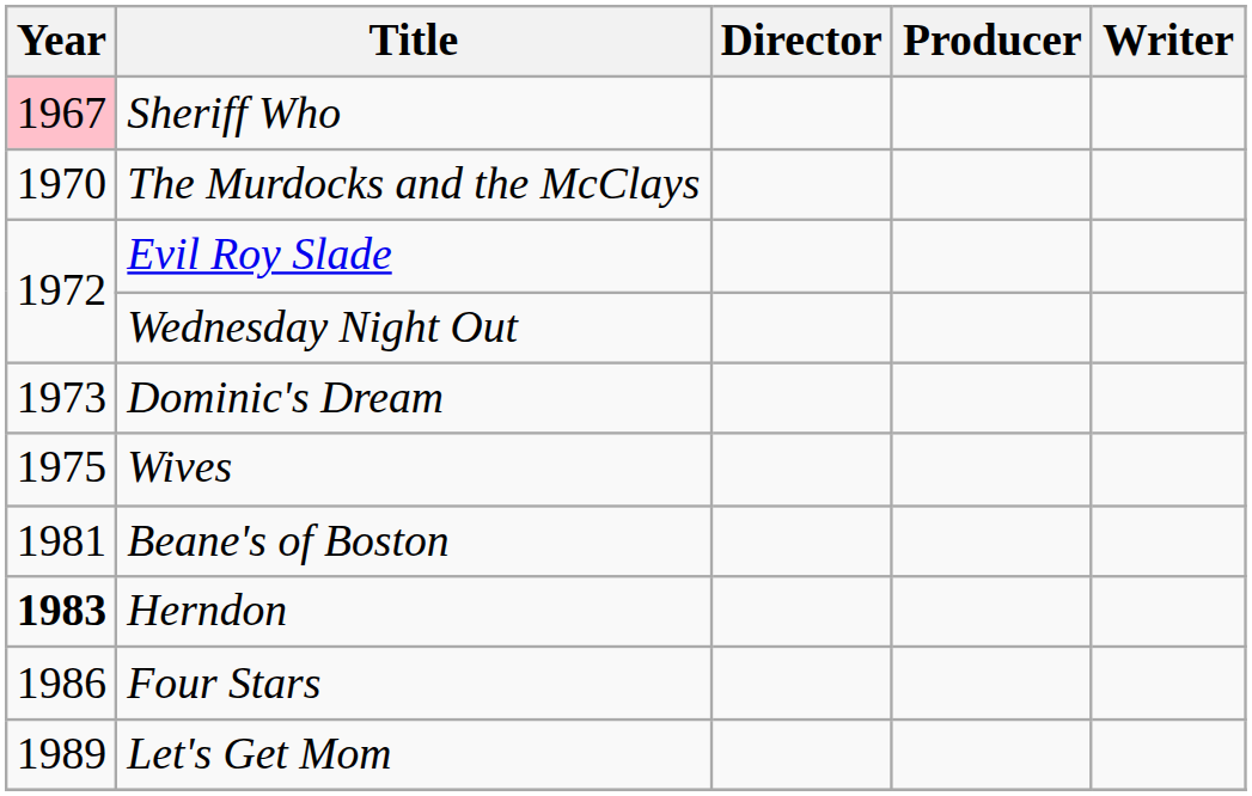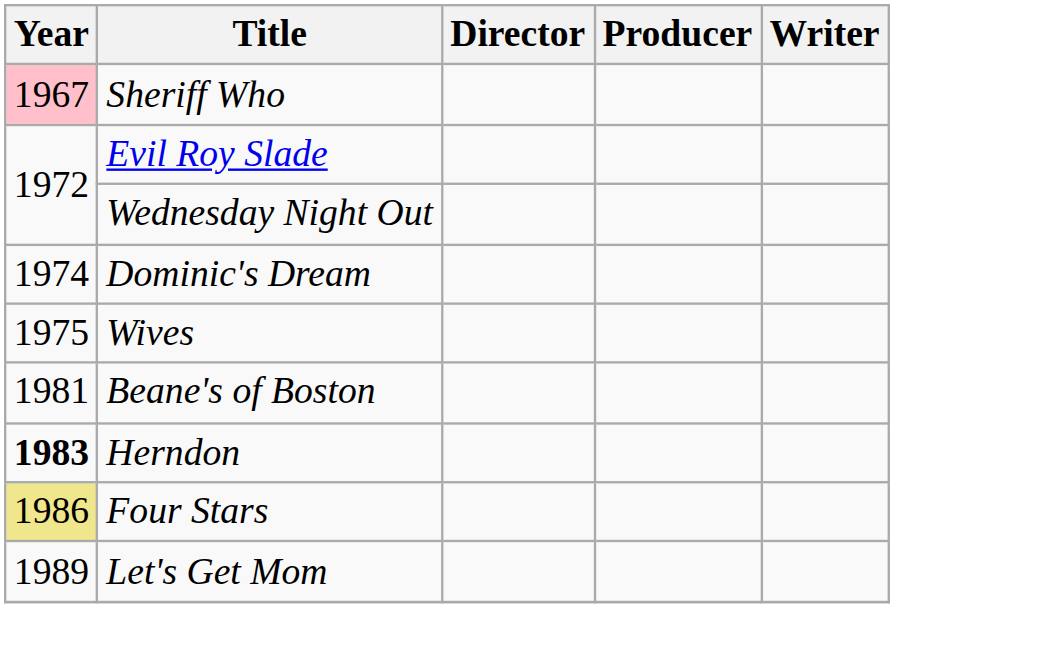 <table class="wikitable sortable">
 <tr>
 <th>Year</th>
 <th>Title</th>
 <th>Director</th>
 <th>Producer</th>
 <th>Writer</th>
 </tr>
 <tr>
 <td style="background: pink;">1967</td>
 <td><em>Sheriff Who</em></td>
-<td></td>
-<td></td>
-<td></td>
-</tr>
-<tr>
-<td>1970</td>
-<td><em>The Murdocks and the McClays</em></td>
 <td></td>
 <td></td>
 <td></td>
 </tr>
 <tr>
 <td rowspan=2>1972</td>
 <td><em><a href='#'>Evil Roy Slade</a></em></td>
 <td></td>
 <td></td>
 <td></td>
 </tr>
 <tr>
 <td><em>Wednesday Night Out</em></td>
 <td></td>
 <td></td>
 <td></td>
 </tr>
 <tr>
-<td>1973</td>
+<td>1974</td>
 <td><em>Dominic's Dream</em></td>
 <td></td>
 <td></td>
 <td></td>
 </tr>
 <tr>
 <td>1975</td>
 <td><em>Wives</em></td>
 <td></td>
 <td></td>
 <td></td>
 </tr>
 <tr>
 <td>1981</td>
 <td><em>Beane's of Boston</em></td>
 <td></td>
 <td></td>
 <td></td>
 </tr>
 <tr>
 <td><strong>1983</strong></td>
 <td><em>Herndon</em></td>
 <td></td>
 <td></td>
 <td></td>
 </tr>
 <tr>
-<td>1986</td>
+<td style="background: khaki;">1986</td>
 <td><em>Four Stars</em></td>
 <td></td>
 <td></td>
 <td></td>
 </tr>
 <tr>
 <td>1989</td>
 <td><em>Let's Get Mom</em></td>
 <td></td>
 <td></td>
 <td></td>
 </tr>
 <tr>
 </tr>
 </table>
